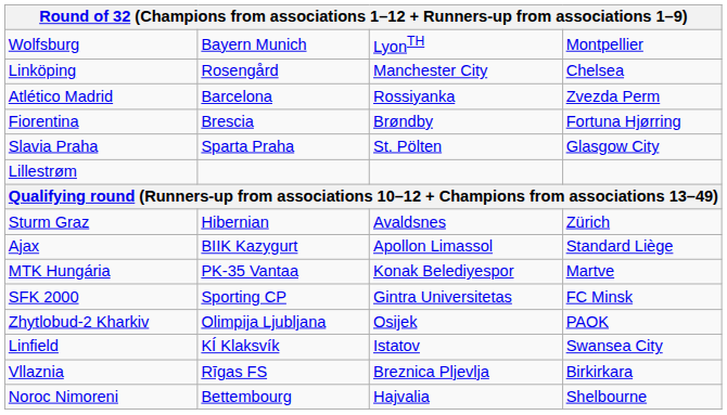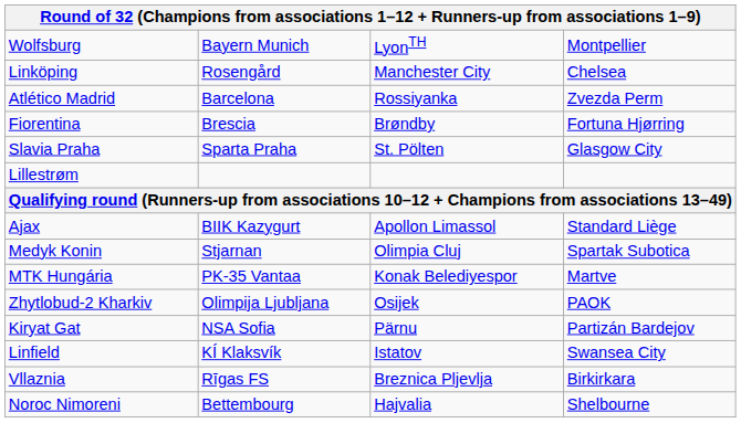 <table class="wikitable">
 <tr>
 <th colspan="4"><a href='#'>Round of 32</a> (Champions from associations 1–12 + Runners-up from associations 1–9)</th>
 </tr>
 <tr>
 <td> <a href='#'>Wolfsburg</a> </td>
 <td> <a href='#'>Bayern Munich</a> </td>
 <td> <a href='#'>Lyon</a><sup><a href='#'>TH</a></sup> </td>
 <td> <a href='#'>Montpellier</a> </td>
 </tr>
 <tr>
 <td> <a href='#'>Linköping</a> </td>
 <td> <a href='#'>Rosengård</a> </td>
 <td> <a href='#'>Manchester City</a> </td>
 <td> <a href='#'>Chelsea</a> </td>
 </tr>
 <tr>
 <td> <a href='#'>Atlético Madrid</a> </td>
 <td> <a href='#'>Barcelona</a> </td>
 <td> <a href='#'>Rossiyanka</a> </td>
 <td> <a href='#'>Zvezda Perm</a> </td>
 </tr>
 <tr>
 <td> <a href='#'>Fiorentina</a> </td>
 <td> <a href='#'>Brescia</a> </td>
 <td> <a href='#'>Brøndby</a> </td>
 <td> <a href='#'>Fortuna Hjørring</a> </td>
 </tr>
 <tr>
 <td> <a href='#'>Slavia Praha</a> </td>
 <td> <a href='#'>Sparta Praha</a> </td>
 <td> <a href='#'>St. Pölten</a> </td>
 <td> <a href='#'>Glasgow City</a> </td>
 </tr>
 <tr>
 <td> <a href='#'>Lillestrøm</a> </td>
 <td></td>
 <td></td>
 <td></td>
 </tr>
 <tr>
 <th colspan="4"><a href='#'>Qualifying round</a> (Runners-up from associations 10–12 + Champions from associations 13–49)</th>
 </tr>
 <tr>
-<td> <a href='#'>Sturm Graz</a> </td>
-<td> <a href='#'>Hibernian</a> </td>
-<td> <a href='#'>Avaldsnes</a> </td>
-<td> <a href='#'>Zürich</a> </td>
-</tr>
-<tr>
 <td> <a href='#'>Ajax</a> </td>
 <td> <a href='#'>BIIK Kazygurt</a> </td>
 <td> <a href='#'>Apollon Limassol</a> </td>
 <td> <a href='#'>Standard Liège</a> </td>
+</tr>
+<tr>
+<td> <a href='#'>Medyk Konin</a> </td>
+<td> <a href='#'>Stjarnan</a> </td>
+<td> <a href='#'>Olimpia Cluj</a> </td>
+<td> <a href='#'>Spartak Subotica</a> </td>
 </tr>
 <tr>
 <td> <a href='#'>MTK Hungária</a> </td>
 <td> <a href='#'>PK-35 Vantaa</a> </td>
 <td> <a href='#'>Konak Belediyespor</a> </td>
 <td> <a href='#'>Martve</a> </td>
 </tr>
 <tr>
-<td> <a href='#'>SFK 2000</a> </td>
-<td> <a href='#'>Sporting CP</a> </td>
-<td> <a href='#'>Gintra Universitetas</a> </td>
-<td> <a href='#'>FC Minsk</a> </td>
-</tr>
-<tr>
 <td> <a href='#'>Zhytlobud-2 Kharkiv</a> </td>
 <td> <a href='#'>Olimpija Ljubljana</a> </td>
 <td> <a href='#'>Osijek</a> </td>
 <td> <a href='#'>PAOK</a> </td>
+</tr>
+<tr>
+<td> <a href='#'>Kiryat Gat</a> </td>
+<td> <a href='#'>NSA Sofia</a> </td>
+<td> <a href='#'>Pärnu</a> </td>
+<td> <a href='#'>Partizán Bardejov</a> </td>
 </tr>
 <tr>
 <td> <a href='#'>Linfield</a> </td>
 <td> <a href='#'>KÍ Klaksvík</a> </td>
 <td> <a href='#'>Istatov</a> </td>
 <td> <a href='#'>Swansea City</a> </td>
 </tr>
 <tr>
 <td> <a href='#'>Vllaznia</a> </td>
 <td> <a href='#'>Rīgas FS</a> </td>
 <td> <a href='#'>Breznica Pljevlja</a> </td>
 <td> <a href='#'>Birkirkara</a> </td>
 </tr>
 <tr>
 <td> <a href='#'>Noroc Nimoreni</a> </td>
 <td> <a href='#'>Bettembourg</a> </td>
 <td> <a href='#'>Hajvalia</a> </td>
 <td> <a href='#'>Shelbourne</a> </td>
 </tr>
 </table>
